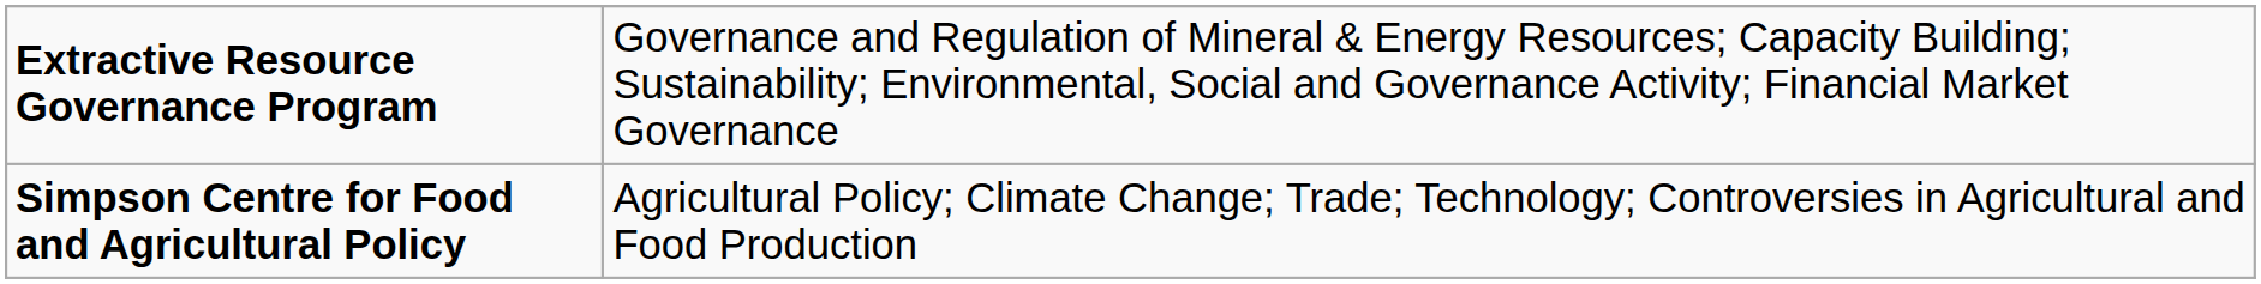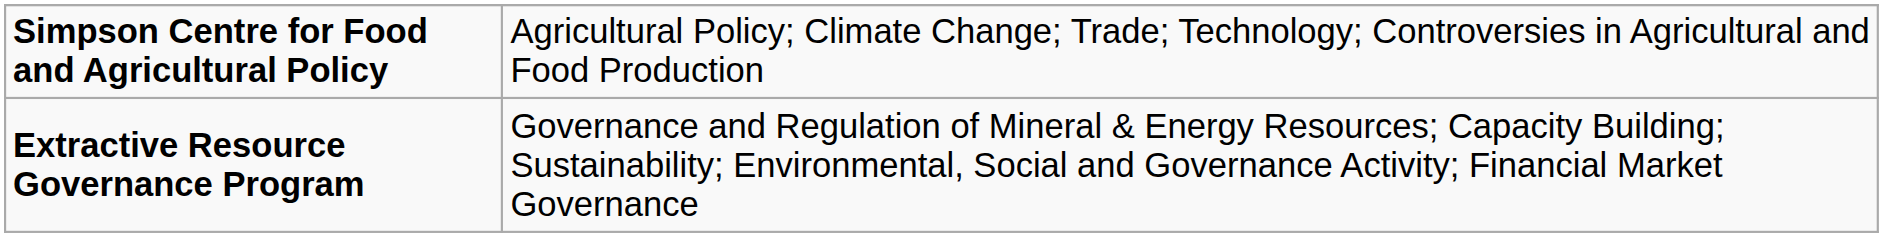 <table class="wikitable">
 <tr>
+</tr>
+<tr>
+<td><strong>Simpson Centre for Food and Agricultural Policy</strong></td>
+<td>Agricultural Policy; Climate Change; Trade; Technology; Controversies in Agricultural and Food Production</td>
 </tr>
 <tr>
 <td><strong>Extractive Resource Governance Program</strong></td>
 <td>Governance and Regulation of Mineral & Energy Resources; Capacity Building; Sustainability; Environmental, Social and Governance Activity; Financial Market Governance</td>
 </tr>
-<tr>
-<td><strong>Simpson Centre for Food and Agricultural Policy</strong></td>
-<td>Agricultural Policy; Climate Change; Trade; Technology; Controversies in Agricultural and Food Production</td>
-</tr>
 </table>
